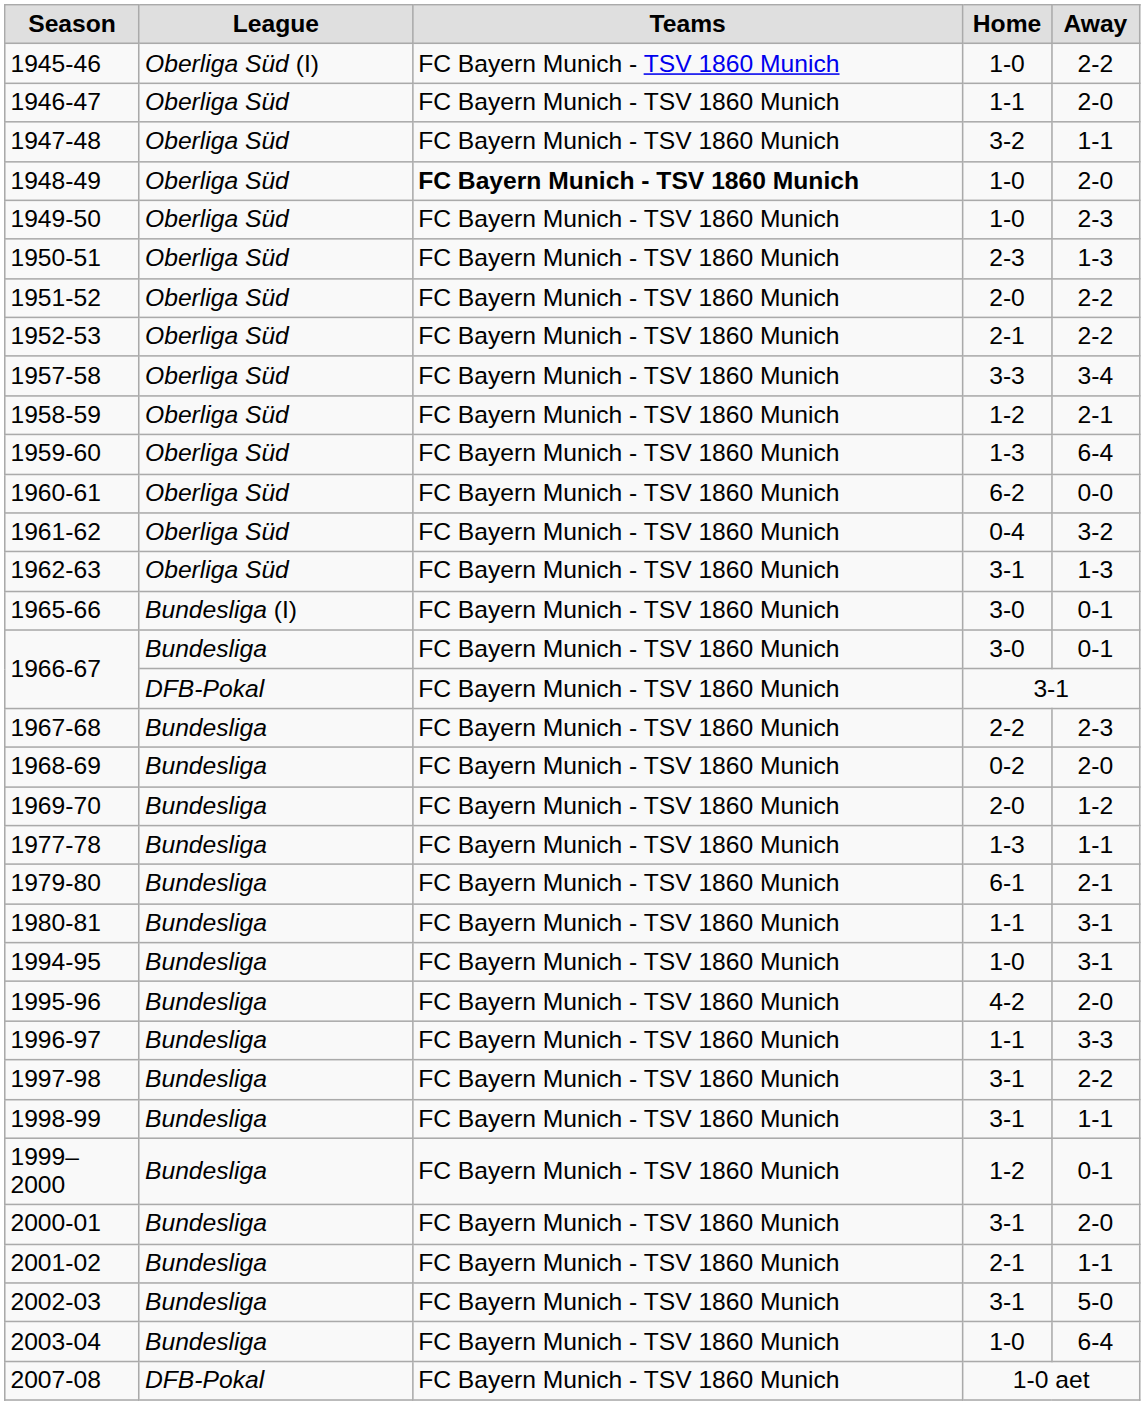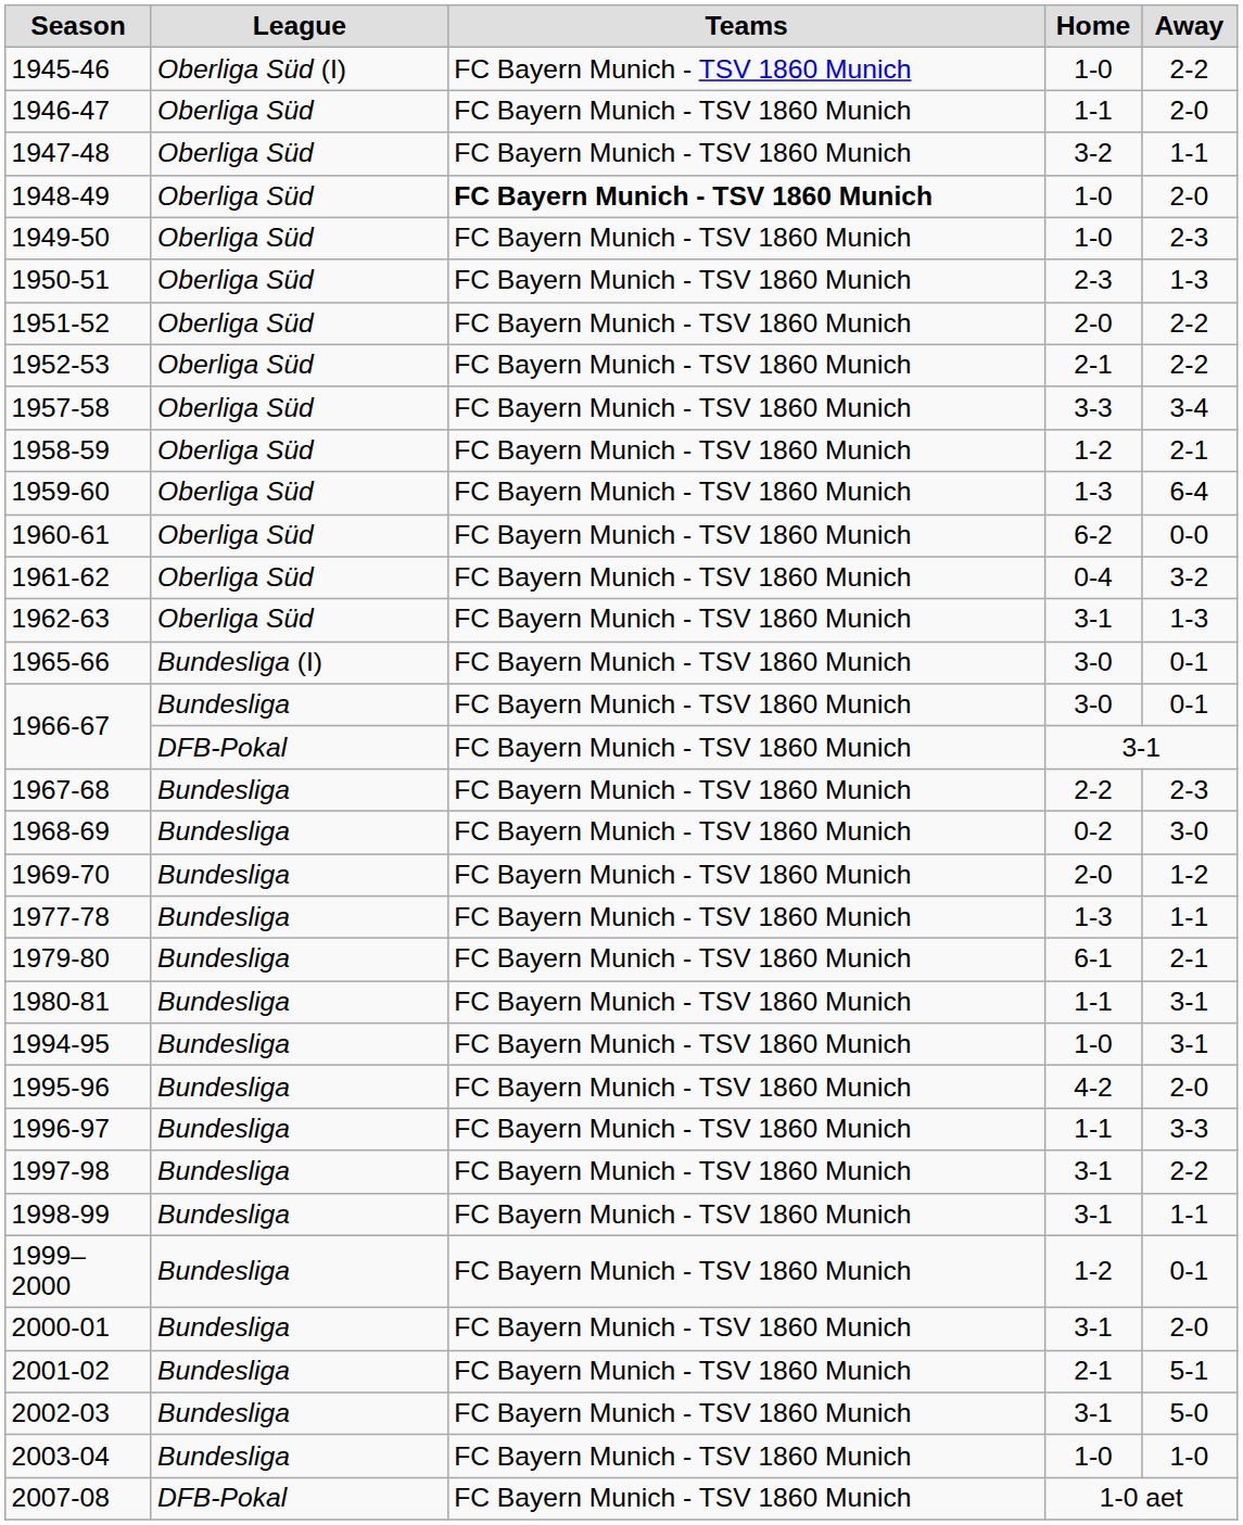 <table class="wikitable">
 <tr style="text-align:center; background:#dfdfdf;">
 <td style="width:80px;"><strong>Season</strong></td>
 <td style="width:170px;"><strong>League</strong></td>
 <td style="width:350px;"><strong>Teams</strong></td>
 <td style="width:50px;"><strong>Home</strong></td>
 <td style="width:50px;"><strong>Away</strong></td>
 </tr>
 <tr>
 <td style="text-align:left;">1945-46</td>
 <td style="text-align:left;"><em>Oberliga Süd</em> (I)</td>
 <td style="text-align:left;">FC Bayern Munich - <a href='#'>TSV 1860 Munich</a></td>
 <td style="text-align:center;">1-0</td>
 <td style="text-align:center;">2-2</td>
 </tr>
 <tr>
 <td style="text-align:left;">1946-47</td>
 <td style="text-align:left;"><em>Oberliga Süd</em></td>
 <td style="text-align:left;">FC Bayern Munich - TSV 1860 Munich</td>
 <td style="text-align:center;">1-1</td>
 <td style="text-align:center;">2-0</td>
 </tr>
 <tr>
 <td style="text-align:left;">1947-48</td>
 <td style="text-align:left;"><em>Oberliga Süd</em></td>
 <td style="text-align:left;">FC Bayern Munich - TSV 1860 Munich</td>
 <td style="text-align:center;">3-2</td>
 <td style="text-align:center;">1-1</td>
 </tr>
 <tr>
 <td style="text-align:left;">1948-49</td>
 <td style="text-align:left;"><em>Oberliga Süd</em></td>
 <td style="text-align:left;"><strong>FC Bayern Munich - TSV 1860 Munich</strong></td>
 <td style="text-align:center;">1-0</td>
 <td style="text-align:center;">2-0</td>
 </tr>
 <tr>
 <td style="text-align:left;">1949-50</td>
 <td style="text-align:left;"><em>Oberliga Süd</em></td>
 <td style="text-align:left;">FC Bayern Munich - TSV 1860 Munich</td>
 <td style="text-align:center;">1-0</td>
 <td style="text-align:center;">2-3</td>
 </tr>
 <tr>
 <td style="text-align:left;">1950-51</td>
 <td style="text-align:left;"><em>Oberliga Süd</em></td>
 <td style="text-align:left;">FC Bayern Munich - TSV 1860 Munich</td>
 <td style="text-align:center;">2-3</td>
 <td style="text-align:center;">1-3</td>
 </tr>
 <tr>
 <td style="text-align:left;">1951-52</td>
 <td style="text-align:left;"><em>Oberliga Süd</em></td>
 <td style="text-align:left;">FC Bayern Munich - TSV 1860 Munich</td>
 <td style="text-align:center;">2-0</td>
 <td style="text-align:center;">2-2</td>
 </tr>
 <tr>
 <td style="text-align:left;">1952-53</td>
 <td style="text-align:left;"><em>Oberliga Süd</em></td>
 <td style="text-align:left;">FC Bayern Munich - TSV 1860 Munich</td>
 <td style="text-align:center;">2-1</td>
 <td style="text-align:center;">2-2</td>
 </tr>
 <tr>
 <td style="text-align:left;">1957-58</td>
 <td style="text-align:left;"><em>Oberliga Süd</em></td>
 <td style="text-align:left;">FC Bayern Munich - TSV 1860 Munich</td>
 <td style="text-align:center;">3-3</td>
 <td style="text-align:center;">3-4</td>
 </tr>
 <tr>
 <td style="text-align:left;">1958-59</td>
 <td style="text-align:left;"><em>Oberliga Süd</em></td>
 <td style="text-align:left;">FC Bayern Munich - TSV 1860 Munich</td>
 <td style="text-align:center;">1-2</td>
 <td style="text-align:center;">2-1</td>
 </tr>
 <tr>
 <td style="text-align:left;">1959-60</td>
 <td style="text-align:left;"><em>Oberliga Süd</em></td>
 <td style="text-align:left;">FC Bayern Munich - TSV 1860 Munich</td>
 <td style="text-align:center;">1-3</td>
 <td style="text-align:center;">6-4</td>
 </tr>
 <tr>
 <td style="text-align:left;">1960-61</td>
 <td style="text-align:left;"><em>Oberliga Süd</em></td>
 <td style="text-align:left;">FC Bayern Munich - TSV 1860 Munich</td>
 <td style="text-align:center;">6-2</td>
 <td style="text-align:center;">0-0</td>
 </tr>
 <tr>
 <td style="text-align:left;">1961-62</td>
 <td style="text-align:left;"><em>Oberliga Süd</em></td>
 <td style="text-align:left;">FC Bayern Munich - TSV 1860 Munich</td>
 <td style="text-align:center;">0-4</td>
 <td style="text-align:center;">3-2</td>
 </tr>
 <tr>
 <td style="text-align:left;">1962-63</td>
 <td style="text-align:left;"><em>Oberliga Süd</em></td>
 <td style="text-align:left;">FC Bayern Munich - TSV 1860 Munich</td>
 <td style="text-align:center;">3-1</td>
 <td style="text-align:center;">1-3</td>
 </tr>
 <tr>
 <td style="text-align:left;">1965-66</td>
 <td style="text-align:left;"><em>Bundesliga</em> (I)</td>
 <td style="text-align:left;">FC Bayern Munich - TSV 1860 Munich</td>
 <td style="text-align:center;">3-0</td>
 <td style="text-align:center;">0-1</td>
 </tr>
 <tr>
 <td style="text-align:left;" rowspan="2">1966-67</td>
 <td style="text-align:left;"><em>Bundesliga</em></td>
 <td style="text-align:left;">FC Bayern Munich - TSV 1860 Munich</td>
 <td style="text-align:center;">3-0</td>
 <td style="text-align:center;">0-1</td>
 </tr>
 <tr>
 <td style="text-align:left;"><em>DFB-Pokal</em></td>
 <td style="text-align:left;">FC Bayern Munich - TSV 1860 Munich</td>
 <td style="text-align:center;" colspan="2">3-1</td>
 </tr>
 <tr>
 <td style="text-align:left;">1967-68</td>
 <td style="text-align:left;"><em>Bundesliga</em></td>
 <td style="text-align:left;">FC Bayern Munich - TSV 1860 Munich</td>
 <td style="text-align:center;">2-2</td>
 <td style="text-align:center;">2-3</td>
 </tr>
 <tr>
 <td style="text-align:left;">1968-69</td>
 <td style="text-align:left;"><em>Bundesliga</em></td>
 <td style="text-align:left;">FC Bayern Munich - TSV 1860 Munich</td>
 <td style="text-align:center;">0-2</td>
-<td style="text-align:center;">2-0</td>
+<td style="text-align:center;">3-0</td>
 </tr>
 <tr>
 <td style="text-align:left;">1969-70</td>
 <td style="text-align:left;"><em>Bundesliga</em></td>
 <td style="text-align:left;">FC Bayern Munich - TSV 1860 Munich</td>
 <td style="text-align:center;">2-0</td>
 <td style="text-align:center;">1-2</td>
 </tr>
 <tr>
 <td style="text-align:left;">1977-78</td>
 <td style="text-align:left;"><em>Bundesliga</em></td>
 <td style="text-align:left;">FC Bayern Munich - TSV 1860 Munich</td>
 <td style="text-align:center;">1-3</td>
 <td style="text-align:center;">1-1</td>
 </tr>
 <tr>
 <td style="text-align:left;">1979-80</td>
 <td style="text-align:left;"><em>Bundesliga</em></td>
 <td style="text-align:left;">FC Bayern Munich - TSV 1860 Munich</td>
 <td style="text-align:center;">6-1</td>
 <td style="text-align:center;">2-1</td>
 </tr>
 <tr>
 <td style="text-align:left;">1980-81</td>
 <td style="text-align:left;"><em>Bundesliga</em></td>
 <td style="text-align:left;">FC Bayern Munich - TSV 1860 Munich</td>
 <td style="text-align:center;">1-1</td>
 <td style="text-align:center;">3-1</td>
 </tr>
 <tr>
 <td style="text-align:left;">1994-95</td>
 <td style="text-align:left;"><em>Bundesliga</em></td>
 <td style="text-align:left;">FC Bayern Munich - TSV 1860 Munich</td>
 <td style="text-align:center;">1-0</td>
 <td style="text-align:center;">3-1</td>
 </tr>
 <tr>
 <td style="text-align:left;">1995-96</td>
 <td style="text-align:left;"><em>Bundesliga</em></td>
 <td style="text-align:left;">FC Bayern Munich - TSV 1860 Munich</td>
 <td style="text-align:center;">4-2</td>
 <td style="text-align:center;">2-0</td>
 </tr>
 <tr>
 <td style="text-align:left;">1996-97</td>
 <td style="text-align:left;"><em>Bundesliga</em></td>
 <td style="text-align:left;">FC Bayern Munich - TSV 1860 Munich</td>
 <td style="text-align:center;">1-1</td>
 <td style="text-align:center;">3-3</td>
 </tr>
 <tr>
 <td style="text-align:left;">1997-98</td>
 <td style="text-align:left;"><em>Bundesliga</em></td>
 <td style="text-align:left;">FC Bayern Munich - TSV 1860 Munich</td>
 <td style="text-align:center;">3-1</td>
 <td style="text-align:center;">2-2</td>
 </tr>
 <tr>
 <td style="text-align:left;">1998-99</td>
 <td style="text-align:left;"><em>Bundesliga</em></td>
 <td style="text-align:left;">FC Bayern Munich - TSV 1860 Munich</td>
 <td style="text-align:center;">3-1</td>
 <td style="text-align:center;">1-1</td>
 </tr>
 <tr>
 <td style="text-align:left;">1999–2000</td>
 <td style="text-align:left;"><em>Bundesliga</em></td>
 <td style="text-align:left;">FC Bayern Munich - TSV 1860 Munich</td>
 <td style="text-align:center;">1-2</td>
 <td style="text-align:center;">0-1</td>
 </tr>
 <tr>
 <td style="text-align:left;">2000-01</td>
 <td style="text-align:left;"><em>Bundesliga</em></td>
 <td style="text-align:left;">FC Bayern Munich - TSV 1860 Munich</td>
 <td style="text-align:center;">3-1</td>
 <td style="text-align:center;">2-0</td>
 </tr>
 <tr>
 <td style="text-align:left;">2001-02</td>
 <td style="text-align:left;"><em>Bundesliga</em></td>
 <td style="text-align:left;">FC Bayern Munich - TSV 1860 Munich</td>
 <td style="text-align:center;">2-1</td>
-<td style="text-align:center;">1-1</td>
+<td style="text-align:center;">5-1</td>
 </tr>
 <tr>
 <td style="text-align:left;">2002-03</td>
 <td style="text-align:left;"><em>Bundesliga</em></td>
 <td style="text-align:left;">FC Bayern Munich - TSV 1860 Munich</td>
 <td style="text-align:center;">3-1</td>
 <td style="text-align:center;">5-0</td>
 </tr>
 <tr>
 <td style="text-align:left;">2003-04</td>
 <td style="text-align:left;"><em>Bundesliga</em></td>
 <td style="text-align:left;">FC Bayern Munich - TSV 1860 Munich</td>
 <td style="text-align:center;">1-0</td>
-<td style="text-align:center;">6-4</td>
+<td style="text-align:center;">1-0</td>
 </tr>
 <tr>
 <td style="text-align:left;">2007-08</td>
 <td style="text-align:left;"><em>DFB-Pokal</em></td>
 <td style="text-align:left;">FC Bayern Munich - TSV 1860 Munich</td>
 <td style="text-align:center;" colspan="2">1-0 aet</td>
 </tr>
 </table>
